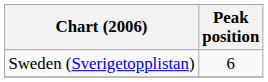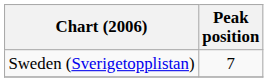 <table class="wikitable plainrowheaders">
 <tr>
 <th>Chart (2006)</th>
 <th>Peak<br>position</th>
 </tr>
 <tr>
 <td>Sweden (<a href='#'>Sverigetopplistan</a>)</td>
-<td style="text-align:center;">6</td>
+<td style="text-align:center;">7</td>
 </tr>
 <tr>
 </tr>
 </table>
